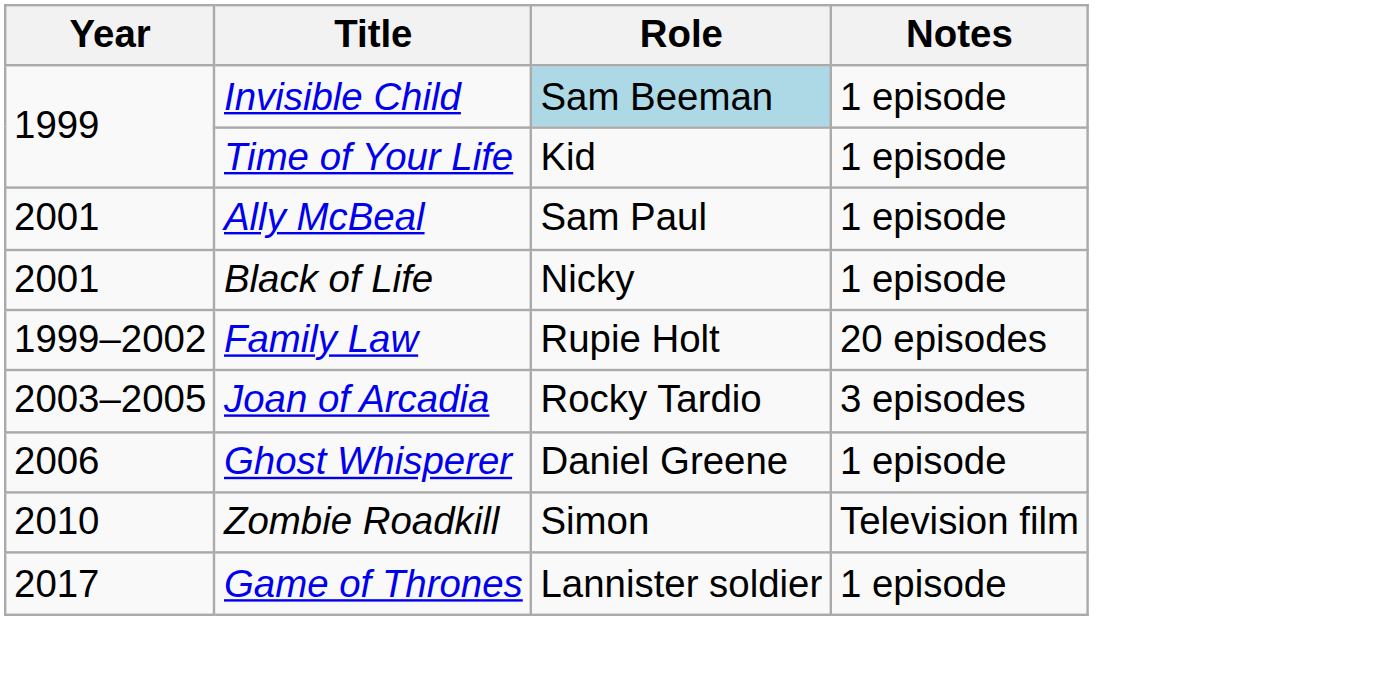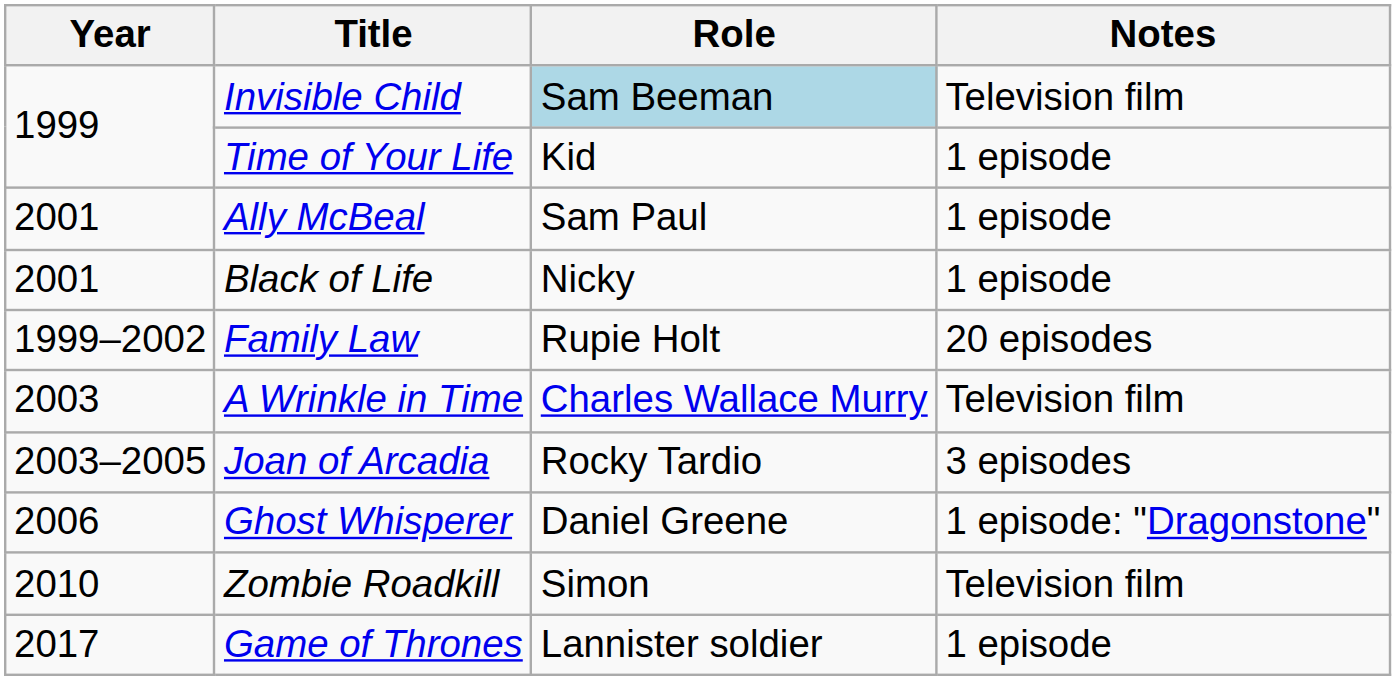 <table class="wikitable sortable">
 <tr>
 <th>Year</th>
 <th>Title</th>
 <th>Role</th>
 <th class="unsortable">Notes</th>
 </tr>
 <tr>
 <td rowspan="2">1999</td>
 <td><em><a href='#'>Invisible Child</a></em></td>
 <td style="background: lightblue;">Sam Beeman</td>
-<td>1 episode</td>
+<td>Television film</td>
 </tr>
 <tr>
 <td><em><a href='#'>Time of Your Life</a></em></td>
 <td>Kid</td>
 <td>1 episode</td>
 </tr>
 <tr>
 <td>2001</td>
 <td><em><a href='#'>Ally McBeal</a></em></td>
 <td>Sam Paul</td>
 <td>1 episode</td>
 </tr>
 <tr>
 <td>2001</td>
 <td><em>Black of Life</em></td>
 <td>Nicky</td>
 <td>1 episode</td>
 </tr>
 <tr>
 <td>1999–2002</td>
 <td><em><a href='#'>Family Law</a></em></td>
 <td>Rupie Holt</td>
 <td>20 episodes</td>
 </tr>
 <tr>
+<td>2003</td>
+<td data-sort-value="Wrinkle in Time, A"><em><a href='#'>A Wrinkle in Time</a></em></td>
+<td><a href='#'>Charles Wallace Murry</a></td>
+<td>Television film</td>
+</tr>
+<tr>
 <td>2003–2005</td>
 <td><em><a href='#'>Joan of Arcadia</a></em></td>
 <td>Rocky Tardio</td>
 <td>3 episodes</td>
 </tr>
 <tr>
 <td>2006</td>
 <td><em><a href='#'>Ghost Whisperer</a></em></td>
 <td>Daniel Greene</td>
-<td>1 episode</td>
+<td>1 episode: "<a href='#'>Dragonstone</a>"</td>
 </tr>
 <tr>
 <td>2010</td>
 <td><em>Zombie Roadkill</em></td>
 <td>Simon</td>
 <td>Television film</td>
 </tr>
 <tr>
 <td>2017</td>
 <td><em><a href='#'>Game of Thrones</a></em></td>
 <td>Lannister soldier</td>
 <td>1 episode</td>
 </tr>
 </table>
